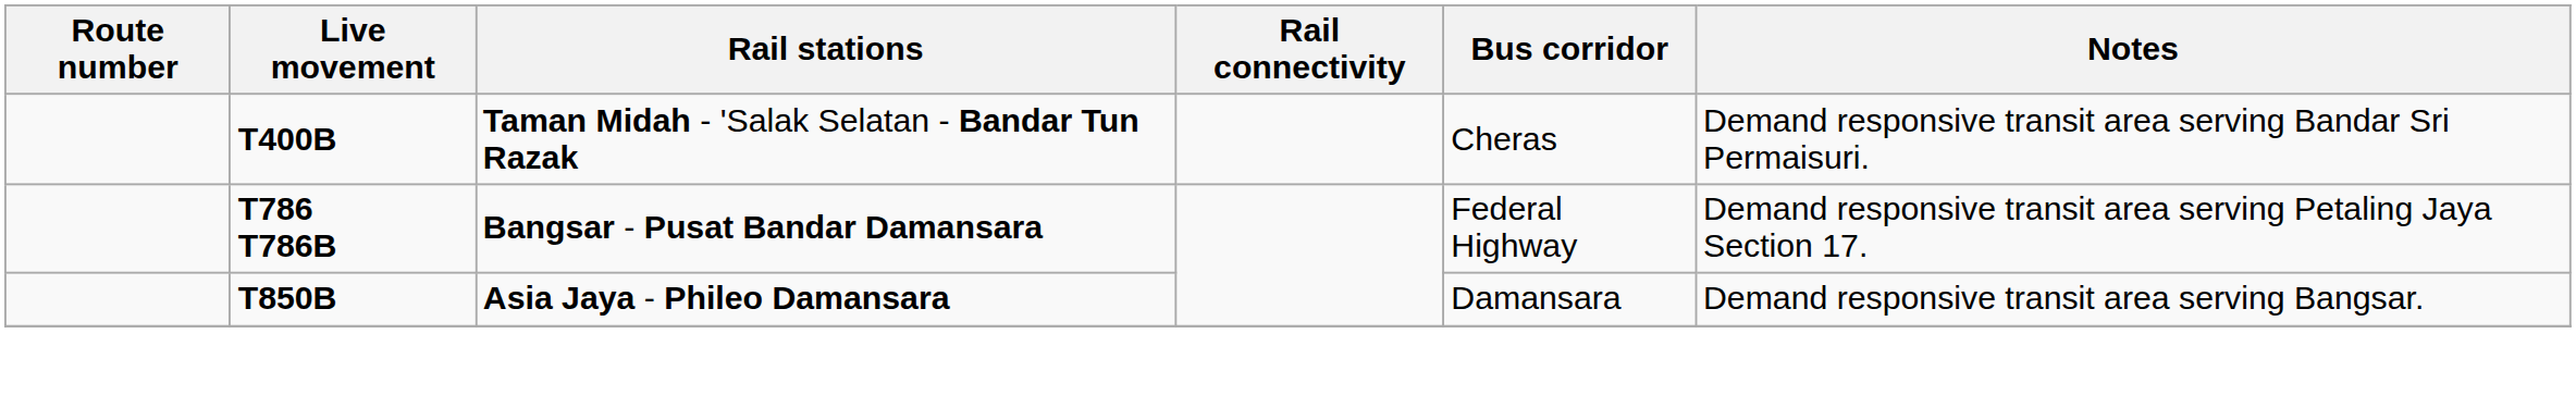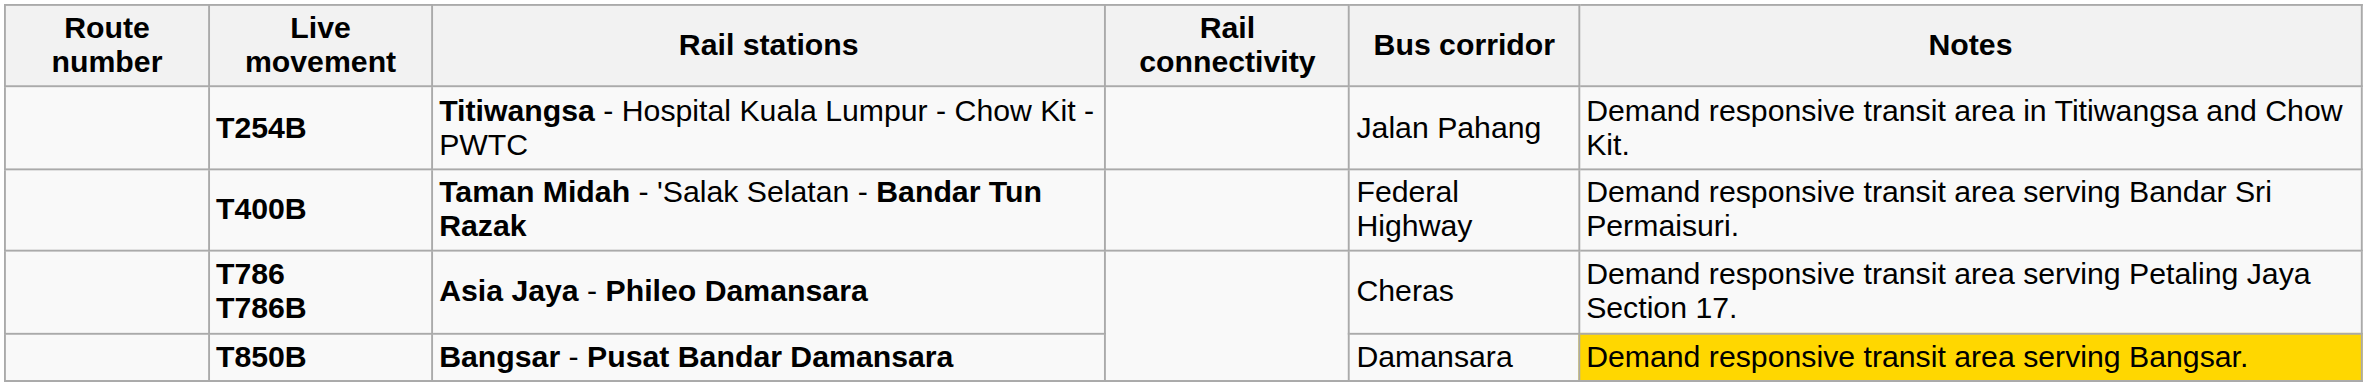 <table class="wikitable">
 <tr>
 <th>Route number</th>
 <th>Live movement</th>
 <th>Rail stations</th>
 <th>Rail connectivity</th>
 <th>Bus corridor</th>
 <th>Notes</th>
 </tr>
 <tr>
 <td></td>
+<td><strong>T254B</strong></td>
+<td>    <strong>Titiwangsa</strong> -  Hospital Kuala Lumpur -   Chow Kit -   PWTC</td>
+<td>    </td>
+<td>Jalan Pahang</td>
+<td>Demand responsive transit area in Titiwangsa and Chow Kit.</td>
+</tr>
+<tr>
+<td></td>
 <td><strong>T400B</strong></td>
 <td> <strong>Taman Midah</strong> -  'Salak Selatan -  <strong>Bandar Tun Razak</strong></td>
 <td> </td>
-<td>Cheras</td>
+<td>Federal Highway</td>
 <td>Demand responsive transit area serving Bandar Sri Permaisuri.</td>
 </tr>
 <tr>
 <td></td>
 <td><strong>T786</strong><br><strong>T786B</strong></td>
-<td> <strong>Bangsar</strong> -  <strong>Pusat Bandar Damansara</strong></td>
+<td> <strong>Asia Jaya</strong> -  <strong>Phileo Damansara</strong></td>
 <td rowspan="2"> </td>
-<td>Federal Highway</td>
+<td>Cheras</td>
 <td>Demand responsive transit area serving Petaling Jaya Section 17.</td>
 </tr>
 <tr>
 <td></td>
 <td><strong>T850B</strong></td>
-<td> <strong>Asia Jaya</strong> -  <strong>Phileo Damansara</strong></td>
+<td> <strong>Bangsar</strong> -  <strong>Pusat Bandar Damansara</strong></td>
 <td>Damansara</td>
-<td>Demand responsive transit area serving Bangsar.</td>
+<td style="background: gold;">Demand responsive transit area serving Bangsar.</td>
 </tr>
 <tr>
 </tr>
 </table>
